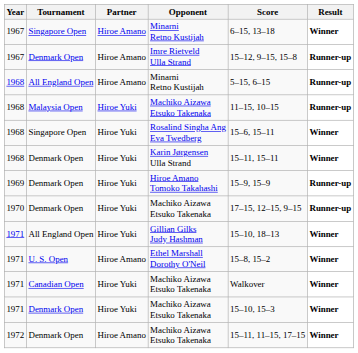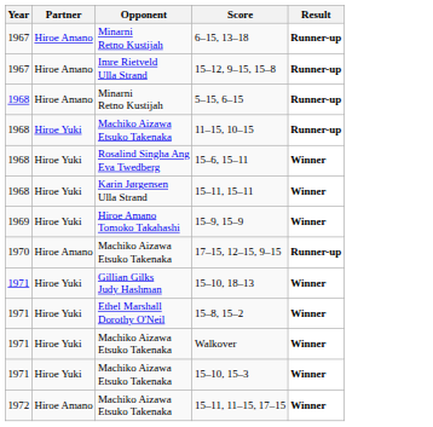 <table class="sortable wikitable" style="font-size:90%;">
 <tr>
 <th>Year</th>
-<th>Tournament</th>
 <th>Partner</th>
 <th>Opponent</th>
 <th>Score</th>
 <th>Result</th>
 </tr>
 <tr>
 <td align="center">1967</td>
-<td align="left"><a href='#'>Singapore Open</a></td>
 <td align="left"> <a href='#'>Hiroe Amano</a></td>
 <td align="left"> <a href='#'>Minarni</a><br> <a href='#'>Retno Kustijah</a></td>
 <td align="left">6–15, 13–18</td>
-<td style="text-align:left; background:white"> <strong>Winner</strong></td>
+<td style="text-align:left; background:white"> <strong>Runner-up</strong></td>
 </tr>
 <tr>
 <td align="center">1967</td>
-<td align="left"><a href='#'>Denmark Open</a></td>
 <td align="left"> Hiroe Amano</td>
 <td align="left"> <a href='#'>Imre Rietveld</a><br> <a href='#'>Ulla Strand</a></td>
 <td align="left">15–12, 9–15, 15–8</td>
 <td style="text-align:left; background:white"> <strong>Runner-up</strong></td>
 </tr>
 <tr>
 <td align="center"><a href='#'>1968</a></td>
-<td align="left"><a href='#'>All England Open</a></td>
 <td align="left"> Hiroe Amano</td>
 <td align="left"> Minarni<br> Retno Kustijah</td>
 <td align="left">5–15, 6–15</td>
 <td style="text-align:left; background:white"> <strong>Runner-up</strong></td>
 </tr>
 <tr>
 <td align="center">1968</td>
-<td align="left"><a href='#'>Malaysia Open</a></td>
 <td align="left"> <a href='#'>Hiroe Yuki</a></td>
 <td align="left"> <a href='#'>Machiko Aizawa</a><br> <a href='#'>Etsuko Takenaka</a></td>
 <td align="left">11–15, 10–15</td>
 <td style="text-align:left; background:white"> <strong>Runner-up</strong></td>
 </tr>
 <tr>
 <td align="center">1968</td>
-<td align="left">Singapore Open</td>
 <td align="left"> Hiroe Yuki</td>
 <td align="left"> <a href='#'>Rosalind Singha Ang</a><br> <a href='#'>Eva Twedberg</a></td>
 <td align="left">15–6, 15–11</td>
 <td style="text-align:left; background:white"> <strong>Winner</strong></td>
 </tr>
 <tr>
 <td align="center">1968</td>
-<td align="left">Denmark Open</td>
 <td align="left"> Hiroe Yuki</td>
 <td align="left"> <a href='#'>Karin Jørgensen</a><br> Ulla Strand</td>
 <td align="left">15–11, 15–11</td>
 <td style="text-align:left; background:white"> <strong>Winner</strong></td>
 </tr>
 <tr>
 <td align="center">1969</td>
-<td align="left">Denmark Open</td>
 <td align="left"> Hiroe Yuki</td>
 <td align="left"> <a href='#'>Hiroe Amano</a><br> <a href='#'>Tomoko Takahashi</a></td>
 <td align="left">15–9, 15–9</td>
-<td style="text-align:left; background:white"> <strong>Runner-up</strong></td>
+<td style="text-align:left; background:white"> <strong>Winner</strong></td>
 </tr>
 <tr>
 <td align="center">1970</td>
-<td align="left">Denmark Open</td>
-<td align="left"> Hiroe Yuki</td>
+<td align="left"> Hiroe Amano</td>
 <td align="left"> Machiko Aizawa<br> Etsuko Takenaka</td>
 <td align="left">17–15, 12–15, 9–15</td>
 <td style="text-align:left; background:white"> <strong>Runner-up</strong></td>
 </tr>
 <tr>
 <td align="center"><a href='#'>1971</a></td>
-<td align="left">All England Open</td>
 <td align="left"> Hiroe Yuki</td>
 <td align="left"> <a href='#'>Gillian Gilks</a><br> <a href='#'>Judy Hashman</a></td>
 <td align="left">15–10, 18–13</td>
 <td style="text-align:left; background:white"> <strong>Winner</strong></td>
 </tr>
 <tr>
 <td align="center">1971</td>
-<td align="left"><a href='#'>U. S. Open</a></td>
-<td align="left"> Hiroe Amano</td>
+<td align="left"> Hiroe Yuki</td>
 <td align="left"> <a href='#'>Ethel Marshall</a><br> <a href='#'>Dorothy O'Neil</a></td>
 <td align="left">15–8, 15–2</td>
 <td style="text-align:left; background:white"> <strong>Winner</strong></td>
 </tr>
 <tr>
 <td align="center">1971</td>
-<td align="left"><a href='#'>Canadian Open</a></td>
 <td align="left"> Hiroe Yuki</td>
 <td align="left"> Machiko Aizawa<br> Etsuko Takenaka</td>
 <td align="left">Walkover</td>
 <td style="text-align:left; background:white"> <strong>Winner</strong></td>
 </tr>
 <tr>
 <td align="center">1971</td>
-<td align="left"><a href='#'>Denmark Open</a></td>
 <td align="left"> Hiroe Yuki</td>
 <td align="left"> Machiko Aizawa<br> Etsuko Takenaka</td>
 <td align="left">15–10, 15–3</td>
 <td style="text-align:left; background:white"> <strong>Winner</strong></td>
 </tr>
 <tr>
 <td align="center">1972</td>
-<td align="left">Denmark Open</td>
 <td align="left"> Hiroe Amano</td>
 <td align="left"> Machiko Aizawa<br> Etsuko Takenaka</td>
 <td align="left">15–11, 11–15, 17–15</td>
 <td style="text-align:left; background:white"> <strong>Winner</strong></td>
 </tr>
 </table>
